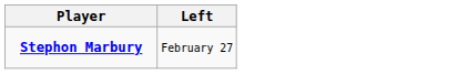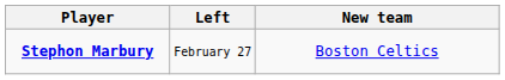 <table class="wikitable" style="text-align: center">
 <tr bgcolor="#dddddd">
 <th style="width:140px">Player</th>
 <th style="width:70px">Left</th>
+<th style="width:210px">New team</th>
 </tr>
 <tr style="height:40px">
 <td><strong><a href='#'>Stephon Marbury</a></strong></td>
 <td style="font-size: 80%">February 27</td>
+<td><a href='#'>Boston Celtics</a></td>
 </tr>
 </table>
